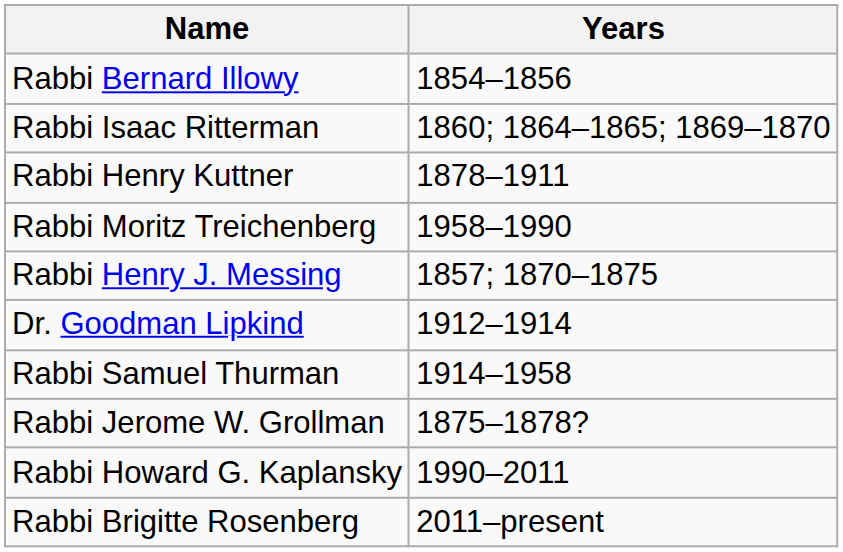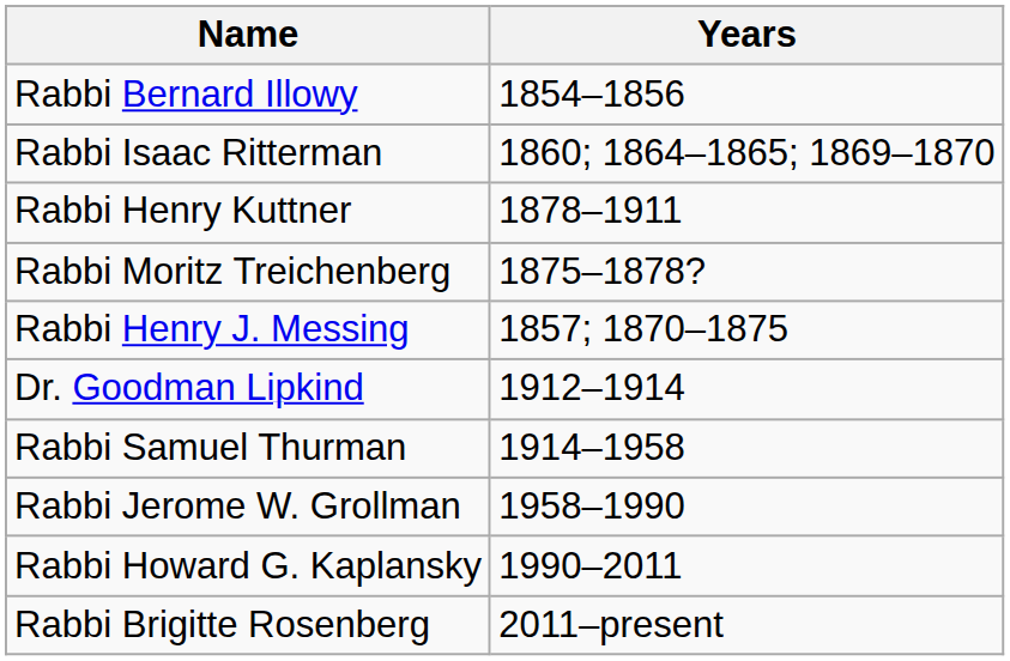 <table class="wikitable" style="float:left;">
 <tr style="white-space:nowrap;">
 <th>Name</th>
 <th>Years</th>
 </tr>
 <tr>
 <td>Rabbi <a href='#'>Bernard Illowy</a></td>
 <td>1854–1856</td>
 </tr>
 <tr>
 <td>Rabbi Isaac Ritterman</td>
 <td>1860; 1864–1865; 1869–1870</td>
 </tr>
 <tr>
 <td>Rabbi Henry Kuttner</td>
 <td>1878–1911</td>
 </tr>
 <tr>
 <td>Rabbi Moritz Treichenberg</td>
-<td>1958–1990</td>
+<td>1875–1878?</td>
 </tr>
 <tr>
 <td>Rabbi <a href='#'>Henry J. Messing</a></td>
 <td>1857; 1870–1875</td>
 </tr>
 <tr>
 <td>Dr. <a href='#'>Goodman Lipkind</a></td>
 <td>1912–1914</td>
 </tr>
 <tr>
 <td>Rabbi Samuel Thurman</td>
 <td>1914–1958</td>
 </tr>
 <tr>
 <td>Rabbi Jerome W. Grollman</td>
-<td>1875–1878?</td>
+<td>1958–1990</td>
 </tr>
 <tr>
 <td>Rabbi Howard G. Kaplansky</td>
 <td>1990–2011</td>
 </tr>
 <tr>
 <td>Rabbi Brigitte Rosenberg</td>
 <td>2011–present</td>
 </tr>
 </table>
